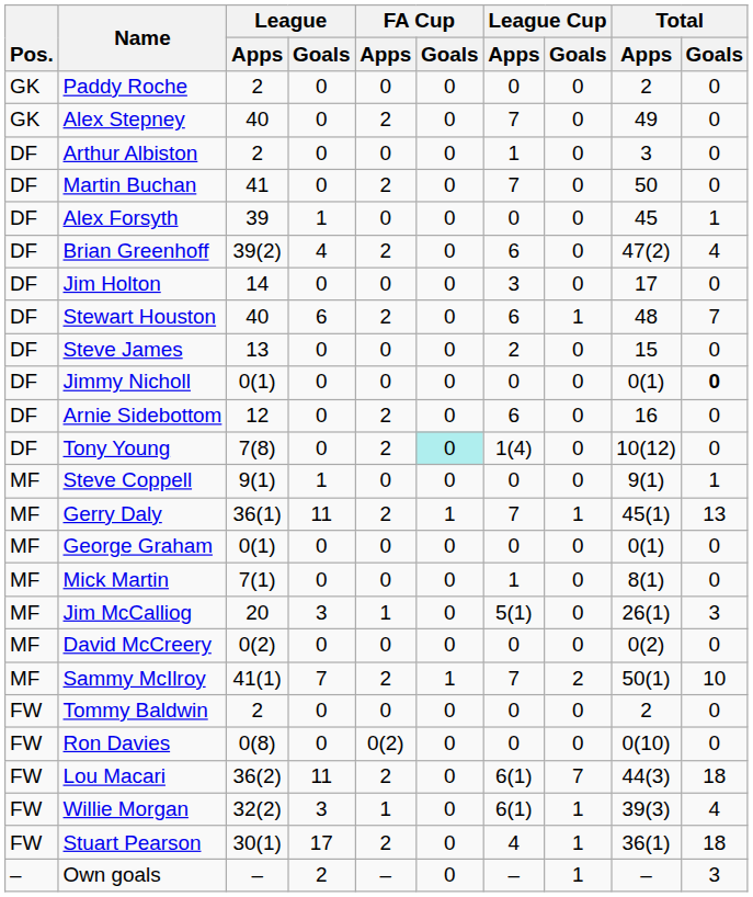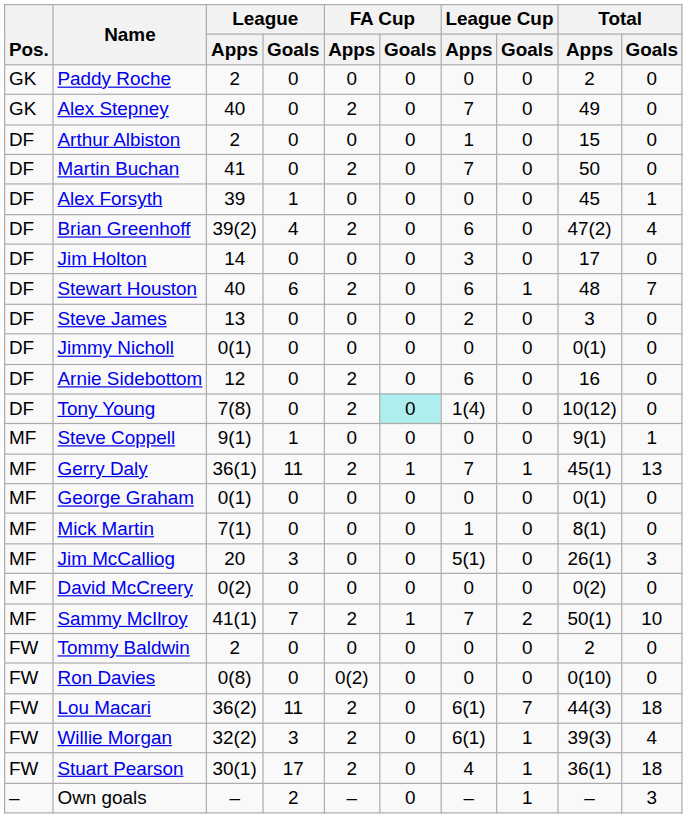 <table class="wikitable" style="text-align:center">
 <tr>
 <th rowspan="2" valign="bottom">Pos.</th>
 <th rowspan="2">Name</th>
 <th colspan="2" width="85">League</th>
 <th colspan="2" width="85">FA Cup</th>
 <th colspan="2" width="85">League Cup</th>
 <th colspan="2" width="85">Total</th>
 </tr>
 <tr>
 <th>Apps</th>
 <th>Goals</th>
 <th>Apps</th>
 <th>Goals</th>
 <th>Apps</th>
 <th>Goals</th>
 <th>Apps</th>
 <th>Goals</th>
 </tr>
 <tr>
 <td align="left">GK</td>
 <td align="left"> <a href='#'>Paddy Roche</a></td>
 <td>2</td>
 <td>0</td>
 <td>0</td>
 <td>0</td>
 <td>0</td>
 <td>0</td>
 <td>2</td>
 <td>0</td>
 </tr>
 <tr>
 <td align="left">GK</td>
 <td align="left"> <a href='#'>Alex Stepney</a></td>
 <td>40</td>
 <td>0</td>
 <td>2</td>
 <td>0</td>
 <td>7</td>
 <td>0</td>
 <td>49</td>
 <td>0</td>
 </tr>
 <tr>
 <td align="left">DF</td>
 <td align="left"> <a href='#'>Arthur Albiston</a></td>
 <td>2</td>
 <td>0</td>
 <td>0</td>
 <td>0</td>
 <td>1</td>
 <td>0</td>
-<td>3</td>
+<td>15</td>
 <td>0</td>
 </tr>
 <tr>
 <td align="left">DF</td>
 <td align="left"> <a href='#'>Martin Buchan</a></td>
 <td>41</td>
 <td>0</td>
 <td>2</td>
 <td>0</td>
 <td>7</td>
 <td>0</td>
 <td>50</td>
 <td>0</td>
 </tr>
 <tr>
 <td align="left">DF</td>
 <td align="left"> <a href='#'>Alex Forsyth</a></td>
 <td>39</td>
 <td>1</td>
 <td>0</td>
 <td>0</td>
 <td>0</td>
 <td>0</td>
 <td>45</td>
 <td>1</td>
 </tr>
 <tr>
 <td align="left">DF</td>
 <td align="left"> <a href='#'>Brian Greenhoff</a></td>
 <td>39(2)</td>
 <td>4</td>
 <td>2</td>
 <td>0</td>
 <td>6</td>
 <td>0</td>
 <td>47(2)</td>
 <td>4</td>
 </tr>
 <tr>
 <td align="left">DF</td>
 <td align="left"> <a href='#'>Jim Holton</a></td>
 <td>14</td>
 <td>0</td>
 <td>0</td>
 <td>0</td>
 <td>3</td>
 <td>0</td>
 <td>17</td>
 <td>0</td>
 </tr>
 <tr>
 <td align="left">DF</td>
 <td align="left"> <a href='#'>Stewart Houston</a></td>
 <td>40</td>
 <td>6</td>
 <td>2</td>
 <td>0</td>
 <td>6</td>
 <td>1</td>
 <td>48</td>
 <td>7</td>
 </tr>
 <tr>
 <td align="left">DF</td>
 <td align="left"> <a href='#'>Steve James</a></td>
 <td>13</td>
 <td>0</td>
 <td>0</td>
 <td>0</td>
 <td>2</td>
 <td>0</td>
-<td>15</td>
+<td>3</td>
 <td>0</td>
 </tr>
 <tr>
 <td align="left">DF</td>
 <td align="left"> <a href='#'>Jimmy Nicholl</a></td>
 <td>0(1)</td>
 <td>0</td>
 <td>0</td>
 <td>0</td>
 <td>0</td>
 <td>0</td>
 <td>0(1)</td>
-<td><strong>0</strong></td>
+<td>0</td>
 </tr>
 <tr>
 <td align="left">DF</td>
 <td align="left"> <a href='#'>Arnie Sidebottom</a></td>
 <td>12</td>
 <td>0</td>
 <td>2</td>
 <td>0</td>
 <td>6</td>
 <td>0</td>
 <td>16</td>
 <td>0</td>
 </tr>
 <tr>
 <td align="left">DF</td>
 <td align="left"> <a href='#'>Tony Young</a></td>
 <td>7(8)</td>
 <td>0</td>
 <td>2</td>
 <td style="background: paleturquoise;">0</td>
 <td>1(4)</td>
 <td>0</td>
 <td>10(12)</td>
 <td>0</td>
 </tr>
 <tr>
 <td align="left">MF</td>
 <td align="left"> <a href='#'>Steve Coppell</a></td>
 <td>9(1)</td>
 <td>1</td>
 <td>0</td>
 <td>0</td>
 <td>0</td>
 <td>0</td>
 <td>9(1)</td>
 <td>1</td>
 </tr>
 <tr>
 <td align="left">MF</td>
 <td align="left"> <a href='#'>Gerry Daly</a></td>
 <td>36(1)</td>
 <td>11</td>
 <td>2</td>
 <td>1</td>
 <td>7</td>
 <td>1</td>
 <td>45(1)</td>
 <td>13</td>
 </tr>
 <tr>
 <td align="left">MF</td>
 <td align="left"> <a href='#'>George Graham</a></td>
 <td>0(1)</td>
 <td>0</td>
 <td>0</td>
 <td>0</td>
 <td>0</td>
 <td>0</td>
 <td>0(1)</td>
 <td>0</td>
 </tr>
 <tr>
 <td align="left">MF</td>
 <td align="left"> <a href='#'>Mick Martin</a></td>
 <td>7(1)</td>
 <td>0</td>
 <td>0</td>
 <td>0</td>
 <td>1</td>
 <td>0</td>
 <td>8(1)</td>
 <td>0</td>
 </tr>
 <tr>
 <td align="left">MF</td>
 <td align="left"> <a href='#'>Jim McCalliog</a></td>
 <td>20</td>
 <td>3</td>
-<td>1</td>
+<td>0</td>
 <td>0</td>
 <td>5(1)</td>
 <td>0</td>
 <td>26(1)</td>
 <td>3</td>
 </tr>
 <tr>
 <td align="left">MF</td>
 <td align="left"> <a href='#'>David McCreery</a></td>
 <td>0(2)</td>
 <td>0</td>
 <td>0</td>
 <td>0</td>
 <td>0</td>
 <td>0</td>
 <td>0(2)</td>
 <td>0</td>
 </tr>
 <tr>
 <td align="left">MF</td>
 <td align="left"> <a href='#'>Sammy McIlroy</a></td>
 <td>41(1)</td>
 <td>7</td>
 <td>2</td>
 <td>1</td>
 <td>7</td>
 <td>2</td>
 <td>50(1)</td>
 <td>10</td>
 </tr>
 <tr>
 <td align="left">FW</td>
 <td align="left"> <a href='#'>Tommy Baldwin</a></td>
 <td>2</td>
 <td>0</td>
 <td>0</td>
 <td>0</td>
 <td>0</td>
 <td>0</td>
 <td>2</td>
 <td>0</td>
 </tr>
 <tr>
 <td align="left">FW</td>
 <td align="left"> <a href='#'>Ron Davies</a></td>
 <td>0(8)</td>
 <td>0</td>
 <td>0(2)</td>
 <td>0</td>
 <td>0</td>
 <td>0</td>
 <td>0(10)</td>
 <td>0</td>
 </tr>
 <tr>
 <td align="left">FW</td>
 <td align="left"> <a href='#'>Lou Macari</a></td>
 <td>36(2)</td>
 <td>11</td>
 <td>2</td>
 <td>0</td>
 <td>6(1)</td>
 <td>7</td>
 <td>44(3)</td>
 <td>18</td>
 </tr>
 <tr>
 <td align="left">FW</td>
 <td align="left"> <a href='#'>Willie Morgan</a></td>
 <td>32(2)</td>
 <td>3</td>
-<td>1</td>
+<td>2</td>
 <td>0</td>
 <td>6(1)</td>
 <td>1</td>
 <td>39(3)</td>
 <td>4</td>
 </tr>
 <tr>
 <td align="left">FW</td>
 <td align="left"> <a href='#'>Stuart Pearson</a></td>
 <td>30(1)</td>
 <td>17</td>
 <td>2</td>
 <td>0</td>
 <td>4</td>
 <td>1</td>
 <td>36(1)</td>
 <td>18</td>
 </tr>
 <tr>
 <td align="left">–</td>
 <td align="left">Own goals</td>
 <td>–</td>
 <td>2</td>
 <td>–</td>
 <td>0</td>
 <td>–</td>
 <td>1</td>
 <td>–</td>
 <td>3</td>
 </tr>
 </table>
